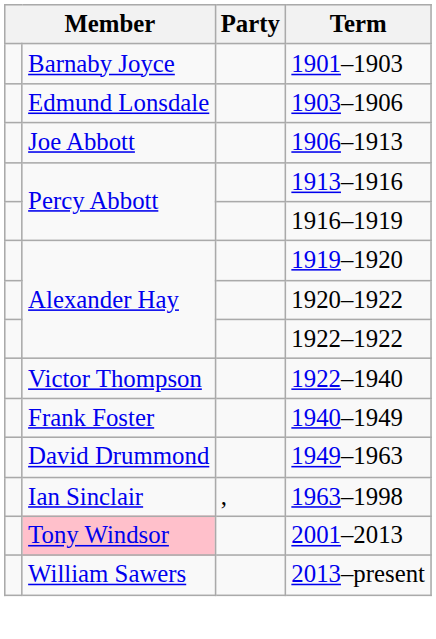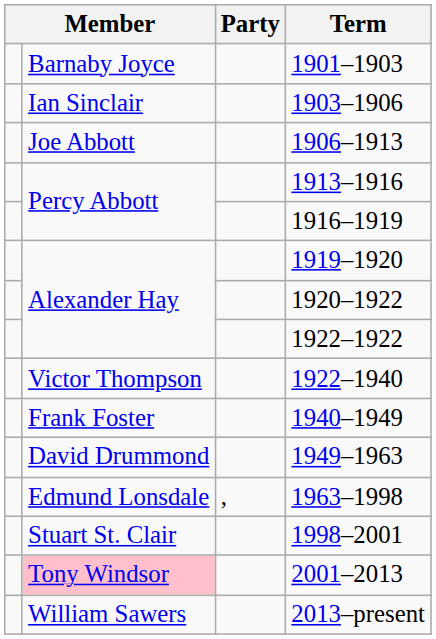 <table class="wikitable">
 <tr>
 <th colspan="2">Member</th>
 <th>Party</th>
 <th>Term</th>
 </tr>
 <tr>
 <td> </td>
 <td><a href='#'>Barnaby Joyce</a></td>
 <td></td>
 <td><a href='#'>1901</a>–1903</td>
 </tr>
 <tr>
 <td> </td>
-<td><a href='#'>Edmund Lonsdale</a></td>
+<td><a href='#'>Ian Sinclair</a></td>
 <td></td>
 <td><a href='#'>1903</a>–1906</td>
 </tr>
 <tr>
 <td> </td>
 <td><a href='#'>Joe Abbott</a></td>
 <td></td>
 <td><a href='#'>1906</a>–1913</td>
 </tr>
 <tr>
 <td> </td>
 <td rowspan="2"><a href='#'>Percy Abbott</a></td>
 <td></td>
 <td><a href='#'>1913</a>–1916</td>
 </tr>
 <tr>
 <td> </td>
 <td></td>
 <td>1916–1919</td>
 </tr>
 <tr>
 <td> </td>
 <td rowspan="3"><a href='#'>Alexander Hay</a></td>
 <td></td>
 <td><a href='#'>1919</a>–1920</td>
 </tr>
 <tr>
 <td> </td>
 <td></td>
 <td>1920–1922</td>
 </tr>
 <tr>
 <td> </td>
 <td></td>
 <td>1922–1922</td>
 </tr>
 <tr>
 <td> </td>
 <td><a href='#'>Victor Thompson</a></td>
 <td></td>
 <td><a href='#'>1922</a>–1940</td>
 </tr>
 <tr>
 <td> </td>
 <td><a href='#'>Frank Foster</a></td>
 <td></td>
 <td><a href='#'>1940</a>–1949</td>
 </tr>
 <tr>
 <td> </td>
 <td><a href='#'>David Drummond</a></td>
 <td></td>
 <td><a href='#'>1949</a>–1963</td>
 </tr>
 <tr>
 <td> </td>
-<td><a href='#'>Ian Sinclair</a></td>
+<td><a href='#'>Edmund Lonsdale</a></td>
 <td>, </td>
 <td><a href='#'>1963</a>–1998</td>
+</tr>
+<tr>
+<td> </td>
+<td><a href='#'>Stuart St. Clair</a></td>
+<td></td>
+<td><a href='#'>1998</a>–2001</td>
 </tr>
 <tr>
 <td> </td>
 <td style="background: pink;"><a href='#'>Tony Windsor</a></td>
 <td></td>
 <td><a href='#'>2001</a>–2013</td>
 </tr>
 <tr>
 <td> </td>
 <td><a href='#'>William Sawers</a></td>
 <td></td>
 <td><a href='#'>2013</a>–present</td>
 </tr>
 </table>
